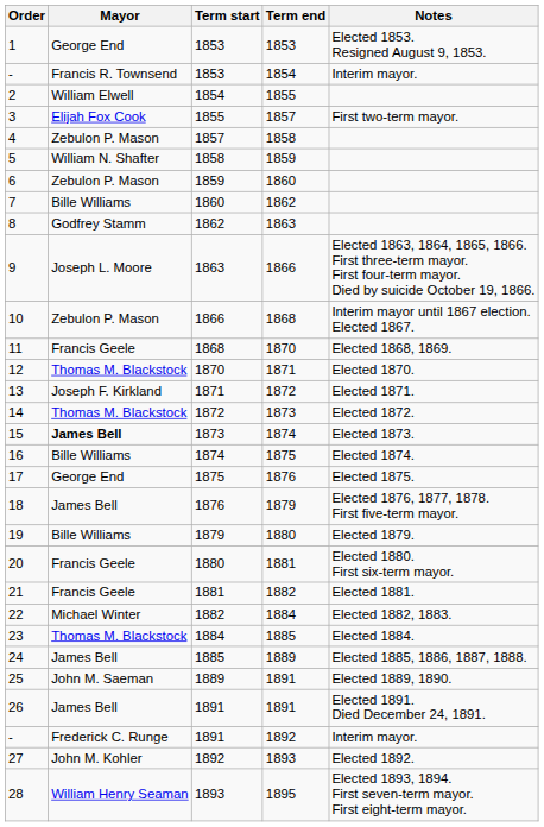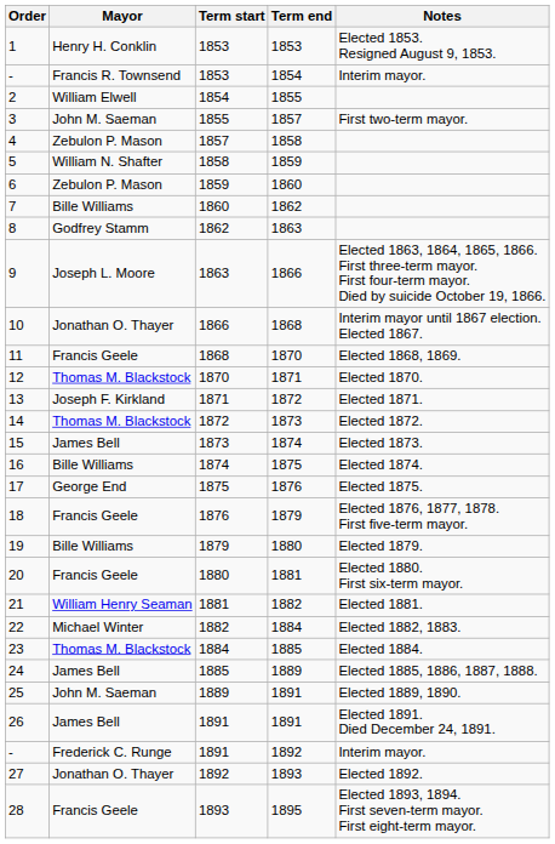 <table class="wikitable">
 <tr>
 <th>Order</th>
 <th>Mayor</th>
 <th>Term start</th>
 <th>Term end</th>
 <th>Notes</th>
 </tr>
 <tr>
 <td>1</td>
-<td>George End</td>
+<td>Henry H. Conklin</td>
 <td>1853</td>
 <td>1853</td>
 <td>Elected 1853.<br>Resigned August 9, 1853.</td>
 </tr>
 <tr>
 <td>-</td>
 <td>Francis R. Townsend</td>
 <td>1853</td>
 <td>1854</td>
 <td>Interim mayor.</td>
 </tr>
 <tr>
 <td>2</td>
 <td>William Elwell</td>
 <td>1854</td>
 <td>1855</td>
 <td></td>
 </tr>
 <tr>
 <td>3</td>
-<td><a href='#'>Elijah Fox Cook</a></td>
+<td>John M. Saeman</td>
 <td>1855</td>
 <td>1857</td>
 <td>First two-term mayor.</td>
 </tr>
 <tr>
 <td>4</td>
 <td>Zebulon P. Mason</td>
 <td>1857</td>
 <td>1858</td>
 <td></td>
 </tr>
 <tr>
 <td>5</td>
 <td>William N. Shafter</td>
 <td>1858</td>
 <td>1859</td>
 <td></td>
 </tr>
 <tr>
 <td>6</td>
 <td>Zebulon P. Mason</td>
 <td>1859</td>
 <td>1860</td>
 <td></td>
 </tr>
 <tr>
 <td>7</td>
 <td>Bille Williams</td>
 <td>1860</td>
 <td>1862</td>
 <td></td>
 </tr>
 <tr>
 <td>8</td>
 <td>Godfrey Stamm</td>
 <td>1862</td>
 <td>1863</td>
 <td></td>
 </tr>
 <tr>
 <td>9</td>
 <td>Joseph L. Moore</td>
 <td>1863</td>
 <td>1866</td>
 <td>Elected 1863, 1864, 1865, 1866.<br>First three-term mayor.<br>First four-term mayor.<br>Died by suicide October 19, 1866.</td>
 </tr>
 <tr>
 <td>10</td>
-<td>Zebulon P. Mason</td>
+<td>Jonathan O. Thayer</td>
 <td>1866</td>
 <td>1868</td>
 <td>Interim mayor until 1867 election.<br>Elected 1867.</td>
 </tr>
 <tr>
 <td>11</td>
 <td>Francis Geele</td>
 <td>1868</td>
 <td>1870</td>
 <td>Elected 1868, 1869.</td>
 </tr>
 <tr>
 <td>12</td>
 <td><a href='#'>Thomas M. Blackstock</a></td>
 <td>1870</td>
 <td>1871</td>
 <td>Elected 1870.</td>
 </tr>
 <tr>
 <td>13</td>
 <td>Joseph F. Kirkland</td>
 <td>1871</td>
 <td>1872</td>
 <td>Elected 1871.</td>
 </tr>
 <tr>
 <td>14</td>
 <td><a href='#'>Thomas M. Blackstock</a></td>
 <td>1872</td>
 <td>1873</td>
 <td>Elected 1872.</td>
 </tr>
 <tr>
 <td>15</td>
-<td><strong>James Bell</strong></td>
+<td>James Bell</td>
 <td>1873</td>
 <td>1874</td>
 <td>Elected 1873.</td>
 </tr>
 <tr>
 <td>16</td>
 <td>Bille Williams</td>
 <td>1874</td>
 <td>1875</td>
 <td>Elected 1874.</td>
 </tr>
 <tr>
 <td>17</td>
 <td>George End</td>
 <td>1875</td>
 <td>1876</td>
 <td>Elected 1875.</td>
 </tr>
 <tr>
 <td>18</td>
-<td>James Bell</td>
+<td>Francis Geele</td>
 <td>1876</td>
 <td>1879</td>
 <td>Elected 1876, 1877, 1878.<br>First five-term mayor.</td>
 </tr>
 <tr>
 <td>19</td>
 <td>Bille Williams</td>
 <td>1879</td>
 <td>1880</td>
 <td>Elected 1879.</td>
 </tr>
 <tr>
 <td>20</td>
 <td>Francis Geele</td>
 <td>1880</td>
 <td>1881</td>
 <td>Elected 1880.<br>First six-term mayor.</td>
 </tr>
 <tr>
 <td>21</td>
-<td>Francis Geele</td>
+<td><a href='#'>William Henry Seaman</a></td>
 <td>1881</td>
 <td>1882</td>
 <td>Elected 1881.</td>
 </tr>
 <tr>
 <td>22</td>
 <td>Michael Winter</td>
 <td>1882</td>
 <td>1884</td>
 <td>Elected 1882, 1883.</td>
 </tr>
 <tr>
 <td>23</td>
 <td><a href='#'>Thomas M. Blackstock</a></td>
 <td>1884</td>
 <td>1885</td>
 <td>Elected 1884.</td>
 </tr>
 <tr>
 <td>24</td>
 <td>James Bell</td>
 <td>1885</td>
 <td>1889</td>
 <td>Elected 1885, 1886, 1887, 1888.</td>
 </tr>
 <tr>
 <td>25</td>
 <td>John M. Saeman</td>
 <td>1889</td>
 <td>1891</td>
 <td>Elected 1889, 1890.</td>
 </tr>
 <tr>
 <td>26</td>
 <td>James Bell</td>
 <td>1891</td>
 <td>1891</td>
 <td>Elected 1891.<br>Died December 24, 1891.</td>
 </tr>
 <tr>
 <td>-</td>
 <td>Frederick C. Runge</td>
 <td>1891</td>
 <td>1892</td>
 <td>Interim mayor.</td>
 </tr>
 <tr>
 <td>27</td>
-<td>John M. Kohler</td>
+<td>Jonathan O. Thayer</td>
 <td>1892</td>
 <td>1893</td>
 <td>Elected 1892.</td>
 </tr>
 <tr>
 <td>28</td>
-<td><a href='#'>William Henry Seaman</a></td>
+<td>Francis Geele</td>
 <td>1893</td>
 <td>1895</td>
 <td>Elected 1893, 1894.<br>First seven-term mayor.<br>First eight-term mayor.</td>
 </tr>
 </table>
